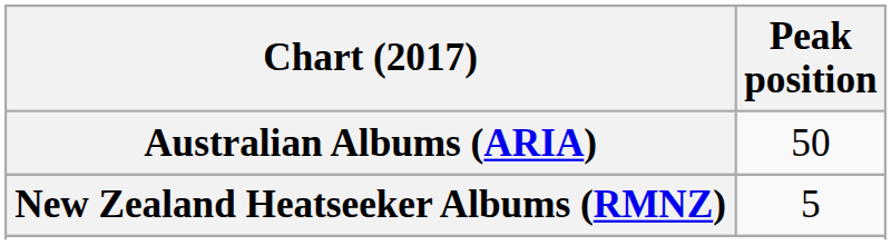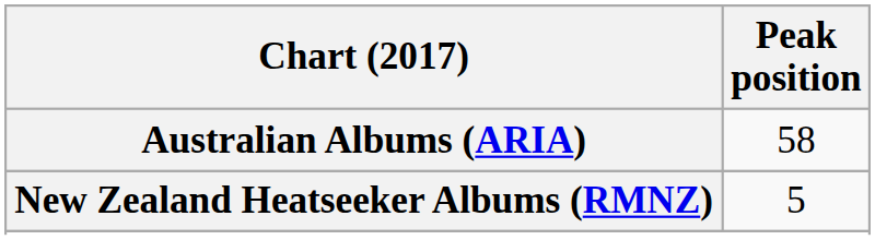 <table class="wikitable sortable plainrowheaders" style="text-align:center">
 <tr>
 <th scope="col">Chart (2017)</th>
 <th scope="col">Peak<br> position</th>
 </tr>
 <tr>
 <th scope="row">Australian Albums (<a href='#'>ARIA</a>)</th>
-<td>50</td>
+<td>58</td>
 </tr>
 <tr>
 </tr>
 <tr>
 </tr>
 <tr>
 </tr>
 <tr>
 </tr>
 <tr>
 </tr>
 <tr>
 </tr>
 <tr>
 <th scope="row">New Zealand Heatseeker Albums (<a href='#'>RMNZ</a>)</th>
 <td>5</td>
 </tr>
 <tr>
 </tr>
 <tr>
 </tr>
 <tr>
 </tr>
 <tr>
 </tr>
 </table>
